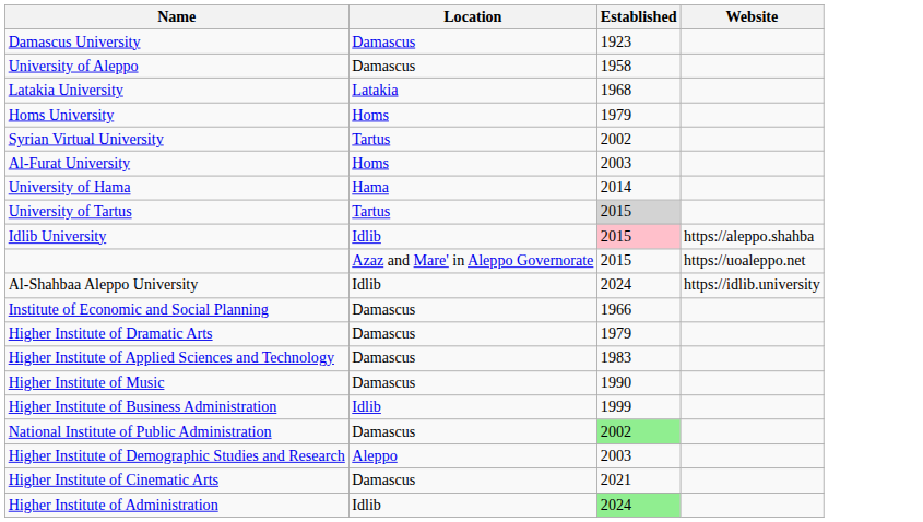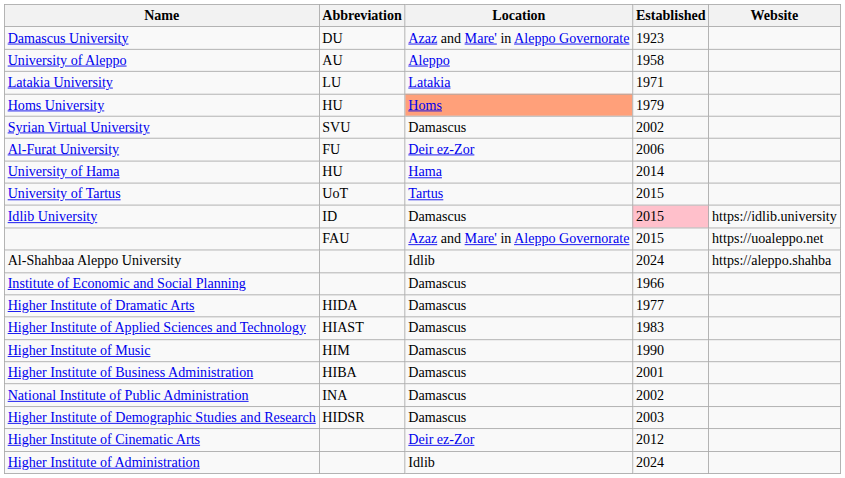 <table class="sortable wikitable">
 <tr>
 <th>Name</th>
+<th>Abbreviation</th>
 <th>Location</th>
 <th>Established</th>
 <th>Website</th>
 </tr>
 <tr>
 <td><a href='#'>Damascus University</a></td>
-<td><a href='#'>Damascus</a></td>
+<td>DU</td>
+<td><a href='#'>Azaz</a> and <a href='#'>Mare'</a> in <a href='#'>Aleppo Governorate</a></td>
 <td>1923</td>
 <td></td>
 </tr>
 <tr>
 <td><a href='#'>University of Aleppo</a></td>
-<td>Damascus</td>
+<td>AU</td>
+<td><a href='#'>Aleppo</a></td>
 <td>1958</td>
 <td></td>
 </tr>
 <tr>
 <td><a href='#'>Latakia University</a></td>
+<td>LU</td>
 <td><a href='#'>Latakia</a></td>
-<td>1968</td>
+<td>1971</td>
 <td></td>
 </tr>
 <tr>
 <td><a href='#'>Homs University</a></td>
-<td><a href='#'>Homs</a></td>
+<td>HU</td>
+<td style="background: lightsalmon;"><a href='#'>Homs</a></td>
 <td>1979</td>
 <td></td>
 </tr>
 <tr>
 <td><a href='#'>Syrian Virtual University</a></td>
-<td><a href='#'>Tartus</a></td>
+<td>SVU</td>
+<td>Damascus</td>
 <td>2002</td>
 <td></td>
 </tr>
 <tr>
 <td><a href='#'>Al-Furat University</a></td>
-<td><a href='#'>Homs</a></td>
-<td>2003</td>
+<td>FU</td>
+<td><a href='#'>Deir ez-Zor</a></td>
+<td>2006</td>
 <td></td>
 </tr>
 <tr>
 <td><a href='#'>University of Hama</a></td>
+<td>HU</td>
 <td><a href='#'>Hama</a></td>
 <td>2014</td>
 <td></td>
 </tr>
 <tr>
 <td><a href='#'>University of Tartus</a></td>
+<td>UoT</td>
 <td><a href='#'>Tartus</a></td>
-<td style="background: lightgrey;">2015</td>
+<td>2015</td>
 <td></td>
 </tr>
 <tr>
 <td><a href='#'>Idlib University</a></td>
-<td><a href='#'>Idlib</a></td>
+<td>ID</td>
+<td>Damascus</td>
 <td style="background: pink;">2015</td>
-<td>https://aleppo.shahba</td>
+<td>https://idlib.university</td>
 </tr>
 <tr>
 <td></td>
+<td>FAU</td>
 <td><a href='#'>Azaz</a> and <a href='#'>Mare'</a> in <a href='#'>Aleppo Governorate</a></td>
 <td>2015</td>
 <td>https://uoaleppo.net</td>
 </tr>
 <tr>
 <td>Al-Shahbaa Aleppo University</td>
+<td></td>
 <td>Idlib</td>
 <td>2024</td>
-<td>https://idlib.university</td>
+<td>https://aleppo.shahba</td>
 </tr>
 <tr>
 <td><a href='#'>Institute of Economic and Social Planning</a></td>
+<td></td>
 <td>Damascus</td>
 <td>1966</td>
 <td></td>
 </tr>
 <tr>
 <td><a href='#'>Higher Institute of Dramatic Arts</a></td>
+<td>HIDA</td>
 <td>Damascus</td>
-<td>1979</td>
+<td>1977</td>
 <td></td>
 </tr>
 <tr>
 <td><a href='#'>Higher Institute of Applied Sciences and Technology</a></td>
+<td>HIAST</td>
 <td>Damascus</td>
 <td>1983</td>
 <td></td>
 </tr>
 <tr>
 <td><a href='#'>Higher Institute of Music</a></td>
+<td>HIM</td>
 <td>Damascus</td>
 <td>1990</td>
 <td></td>
 </tr>
 <tr>
 <td><a href='#'>Higher Institute of Business Administration</a></td>
-<td><a href='#'>Idlib</a></td>
-<td>1999</td>
+<td>HIBA</td>
+<td>Damascus</td>
+<td>2001</td>
 <td></td>
 </tr>
 <tr>
 <td><a href='#'>National Institute of Public Administration</a></td>
+<td>INA</td>
 <td>Damascus</td>
-<td style="background: lightgreen;">2002</td>
+<td>2002</td>
 <td></td>
 </tr>
 <tr>
 <td><a href='#'>Higher Institute of Demographic Studies and Research</a></td>
-<td><a href='#'>Aleppo</a></td>
+<td>HIDSR</td>
+<td>Damascus</td>
 <td>2003</td>
 <td></td>
 </tr>
 <tr>
 <td><a href='#'>Higher Institute of Cinematic Arts</a></td>
-<td>Damascus</td>
-<td>2021</td>
+<td></td>
+<td><a href='#'>Deir ez-Zor</a></td>
+<td>2012</td>
 <td></td>
 </tr>
 <tr>
 <td><a href='#'>Higher Institute of Administration</a></td>
+<td></td>
 <td>Idlib</td>
-<td style="background: lightgreen;">2024</td>
+<td>2024</td>
 <td></td>
 </tr>
 </table>
